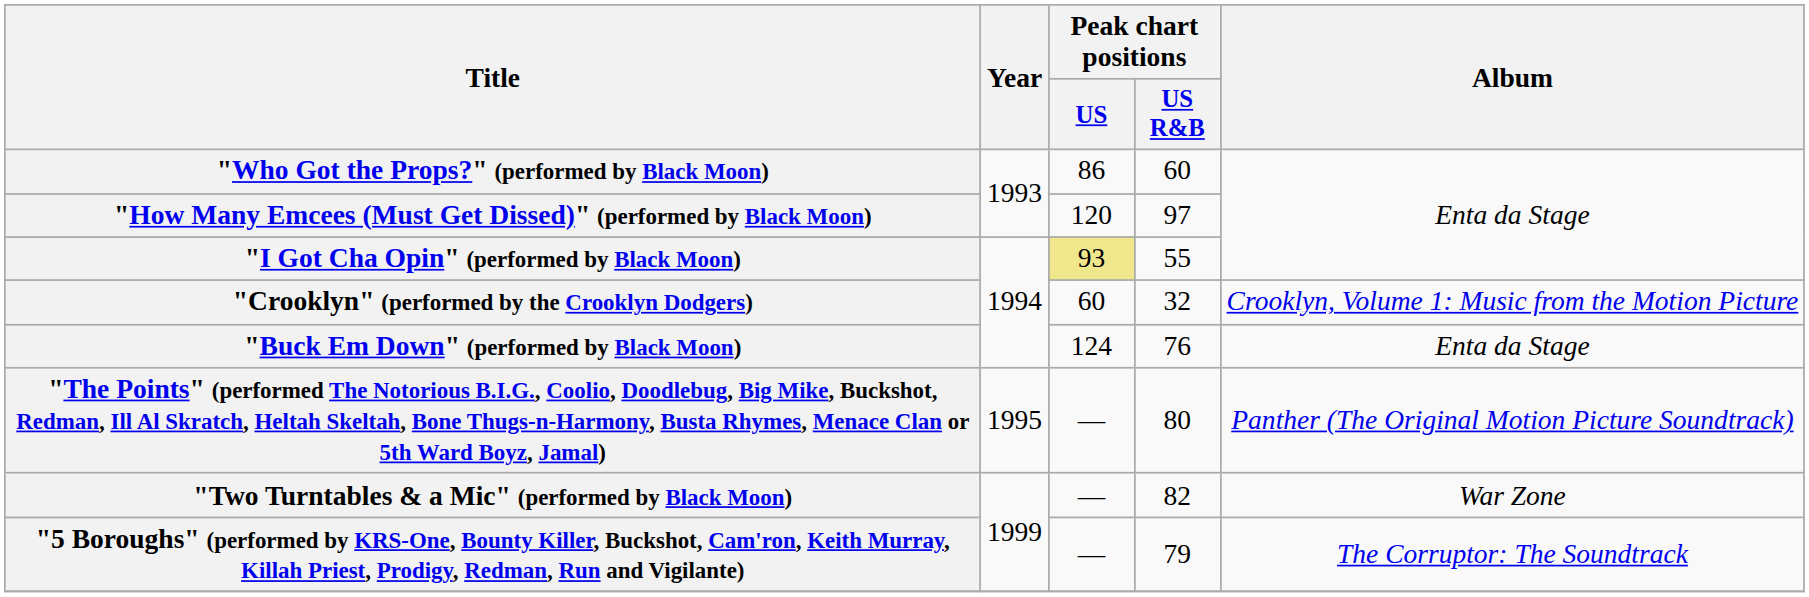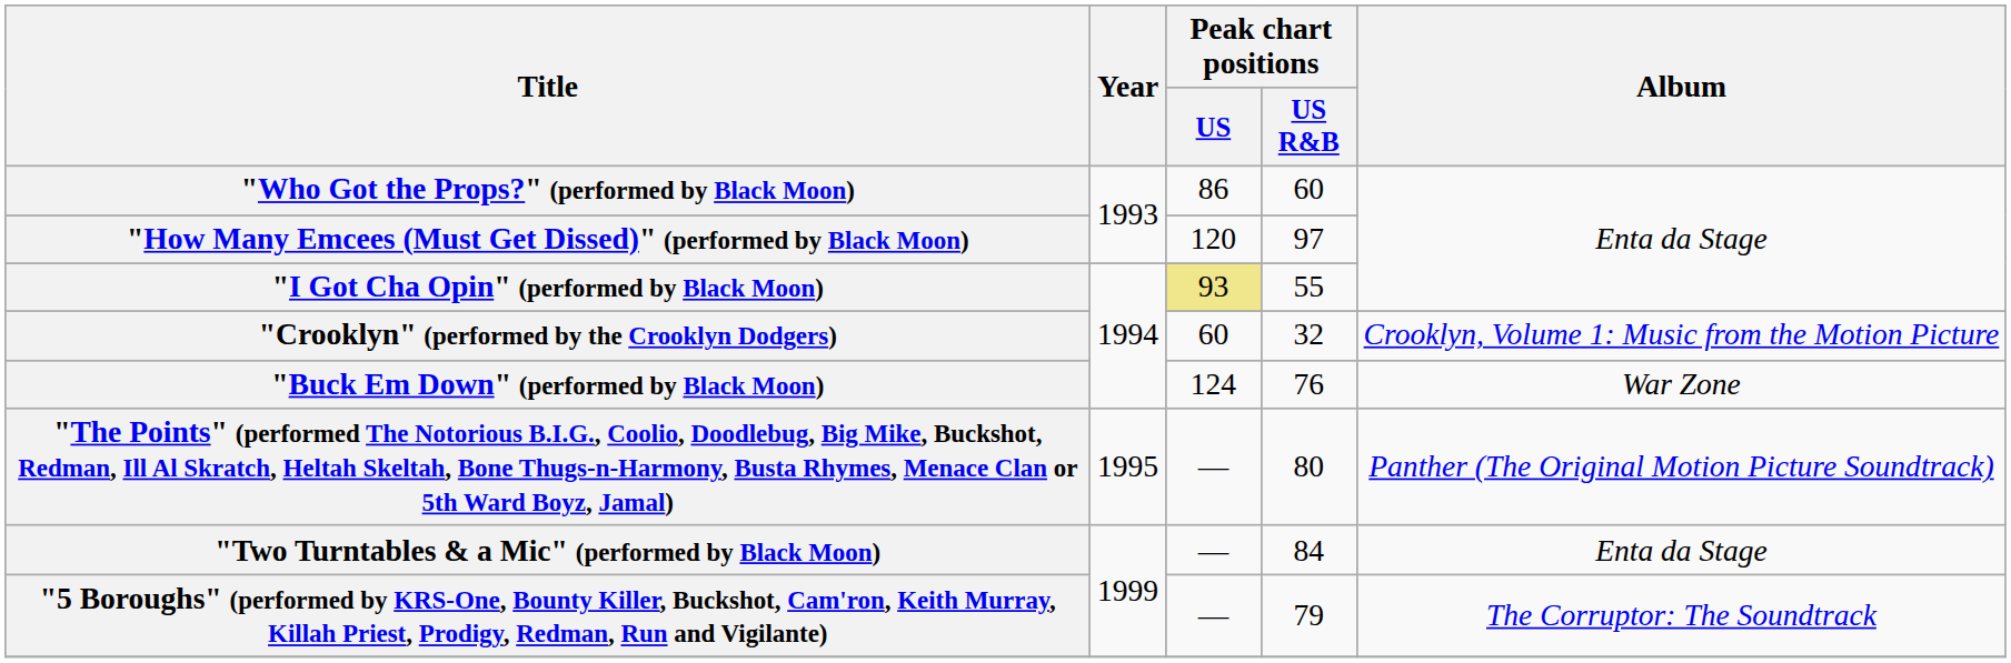 <table class="wikitable plainrowheaders" style="text-align:center;">
 <tr>
 <th rowspan="2" scope="col" style="width:35em;">Title</th>
 <th rowspan="2" scope="col">Year</th>
 <th colspan="2" scope="col">Peak chart positions</th>
 <th rowspan="2" scope="col">Album</th>
 </tr>
 <tr>
 <th scope="col" style="width:3em;font-size:90%;"><a href='#'>US</a></th>
 <th scope="col" style="width:3em;font-size:90%;"><a href='#'>US<br>R&B</a></th>
 </tr>
 <tr>
 <th scope="row">"<a href='#'>Who Got the Props?</a>" <small>(performed by <a href='#'>Black Moon</a>)</small></th>
 <td rowspan="2">1993</td>
 <td>86</td>
 <td>60</td>
 <td rowspan="3"><em>Enta da Stage</em></td>
 </tr>
 <tr>
 <th scope="row">"<a href='#'>How Many Emcees (Must Get Dissed)</a>" <small>(performed by <a href='#'>Black Moon</a>)</small></th>
 <td>120</td>
 <td>97</td>
 </tr>
 <tr>
 <th scope="row">"<a href='#'>I Got Cha Opin</a>" <small>(performed by <a href='#'>Black Moon</a>)</small></th>
 <td rowspan="3">1994</td>
 <td style="background: khaki;">93</td>
 <td>55</td>
 </tr>
 <tr>
 <th scope="row">"Crooklyn" <small>(performed by the <a href='#'>Crooklyn Dodgers</a>)</small></th>
 <td>60</td>
 <td>32</td>
 <td><em><a href='#'>Crooklyn, Volume 1: Music from the Motion Picture</a></em></td>
 </tr>
 <tr>
 <th scope="row">"<a href='#'>Buck Em Down</a>" <small>(performed by <a href='#'>Black Moon</a>)</small></th>
 <td>124</td>
 <td>76</td>
-<td><em>Enta da Stage</em></td>
+<td><em>War Zone</em></td>
 </tr>
 <tr>
 <th scope="row">"<a href='#'>The Points</a>" <small>(performed <a href='#'>The Notorious B.I.G.</a>, <a href='#'>Coolio</a>, <a href='#'>Doodlebug</a>, <a href='#'>Big Mike</a>, Buckshot, <a href='#'>Redman</a>, <a href='#'>Ill Al Skratch</a>, <a href='#'>Heltah Skeltah</a>, <a href='#'>Bone Thugs-n-Harmony</a>, <a href='#'>Busta Rhymes</a>, <a href='#'>Menace Clan</a> or <a href='#'>5th Ward Boyz</a>, <a href='#'>Jamal</a>)</small></th>
 <td>1995</td>
 <td>—</td>
 <td>80</td>
 <td><em><a href='#'>Panther (The Original Motion Picture Soundtrack)</a></em></td>
 </tr>
 <tr>
 <th scope="row">"Two Turntables & a Mic" <small>(performed by <a href='#'>Black Moon</a>)</small></th>
 <td rowspan="2">1999</td>
 <td>—</td>
-<td>82</td>
-<td><em>War Zone</em></td>
+<td>84</td>
+<td><em>Enta da Stage</em></td>
 </tr>
 <tr>
 <th scope="row">"5 Boroughs" <small>(performed by <a href='#'>KRS-One</a>, <a href='#'>Bounty Killer</a>, Buckshot, <a href='#'>Cam'ron</a>, <a href='#'>Keith Murray</a>, <a href='#'>Killah Priest</a>, <a href='#'>Prodigy</a>, <a href='#'>Redman</a>, <a href='#'>Run</a> and Vigilante)</small></th>
 <td>—</td>
 <td>79</td>
 <td><em><a href='#'>The Corruptor: The Soundtrack</a></em></td>
 </tr>
 <tr>
 </tr>
 </table>
